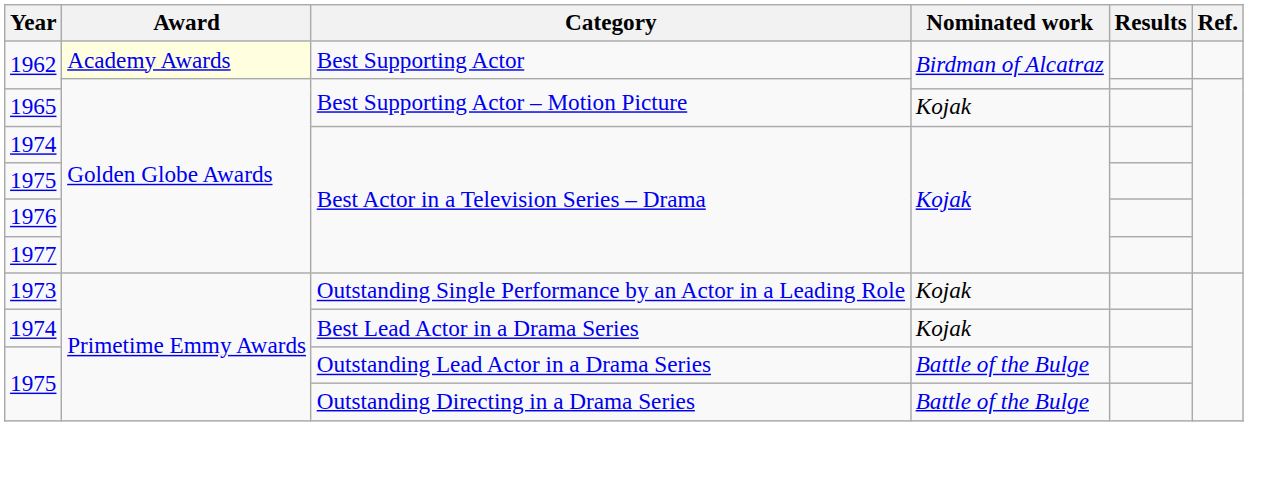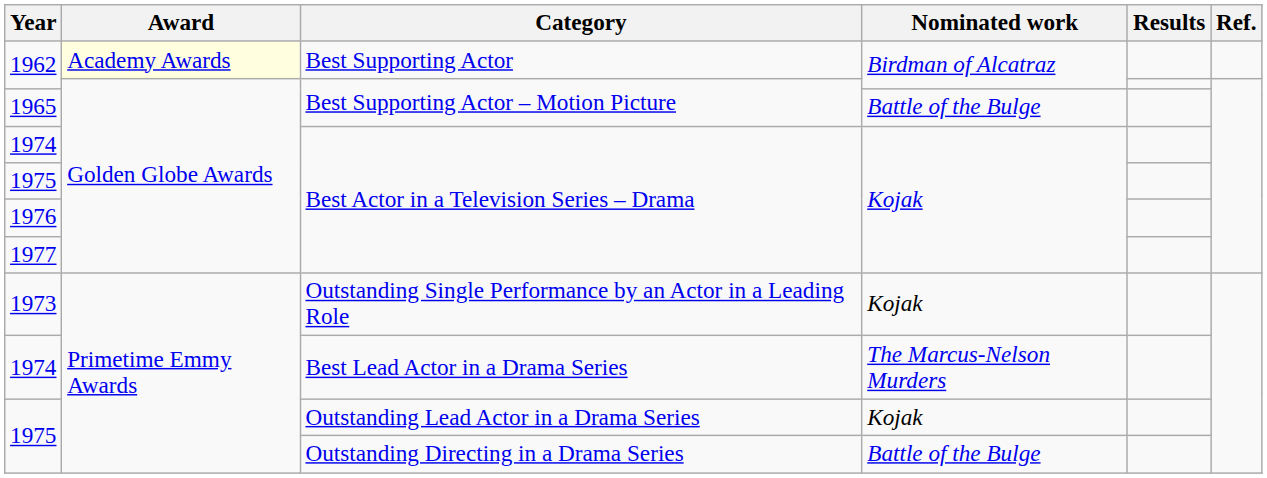 <table class="wikitable">
 <tr>
 <th>Year</th>
 <th>Award</th>
 <th>Category</th>
 <th>Nominated work</th>
 <th>Results</th>
 <th>Ref.</th>
 </tr>
 <tr>
 <td rowspan="2"><a href='#'>1962</a></td>
 <td style="background: lightyellow;"><a href='#'>Academy Awards</a></td>
 <td><a href='#'>Best Supporting Actor</a></td>
 <td rowspan="2"><em><a href='#'>Birdman of Alcatraz</a></em></td>
 <td></td>
 <td align="center"></td>
 </tr>
 <tr>
 <td rowspan="6"><a href='#'>Golden Globe Awards</a></td>
 <td rowspan="2"><a href='#'>Best Supporting Actor – Motion Picture</a></td>
 <td></td>
 <td align="center" rowspan="6"></td>
 </tr>
 <tr>
 <td><a href='#'>1965</a></td>
-<td><em>Kojak</em></td>
+<td><em><a href='#'>Battle of the Bulge</a></em></td>
 <td></td>
 </tr>
 <tr>
 <td><a href='#'>1974</a></td>
 <td rowspan="4"><a href='#'>Best Actor in a Television Series – Drama</a></td>
 <td rowspan="4"><em><a href='#'>Kojak</a></em></td>
 <td></td>
 </tr>
 <tr>
 <td><a href='#'>1975</a></td>
 <td></td>
 </tr>
 <tr>
 <td><a href='#'>1976</a></td>
 <td></td>
 </tr>
 <tr>
 <td><a href='#'>1977</a></td>
 <td></td>
 </tr>
 <tr>
 <td><a href='#'>1973</a></td>
 <td rowspan="4"><a href='#'>Primetime Emmy Awards</a></td>
 <td><a href='#'>Outstanding Single Performance by an Actor in a Leading Role</a></td>
 <td><em>Kojak</em> </td>
 <td></td>
 <td align="center" rowspan="4"></td>
 </tr>
 <tr>
 <td><a href='#'>1974</a></td>
 <td><a href='#'>Best Lead Actor in a Drama Series</a></td>
-<td><em>Kojak</em> </td>
+<td><em><a href='#'>The Marcus-Nelson Murders</a></em></td>
 <td></td>
 </tr>
 <tr>
 <td rowspan="2"><a href='#'>1975</a></td>
 <td><a href='#'>Outstanding Lead Actor in a Drama Series</a></td>
-<td><em><a href='#'>Battle of the Bulge</a></em></td>
+<td><em>Kojak</em></td>
 <td></td>
 </tr>
 <tr>
 <td><a href='#'>Outstanding Directing in a Drama Series</a></td>
 <td><em><a href='#'>Battle of the Bulge</a></em></td>
 <td></td>
 </tr>
 </table>
